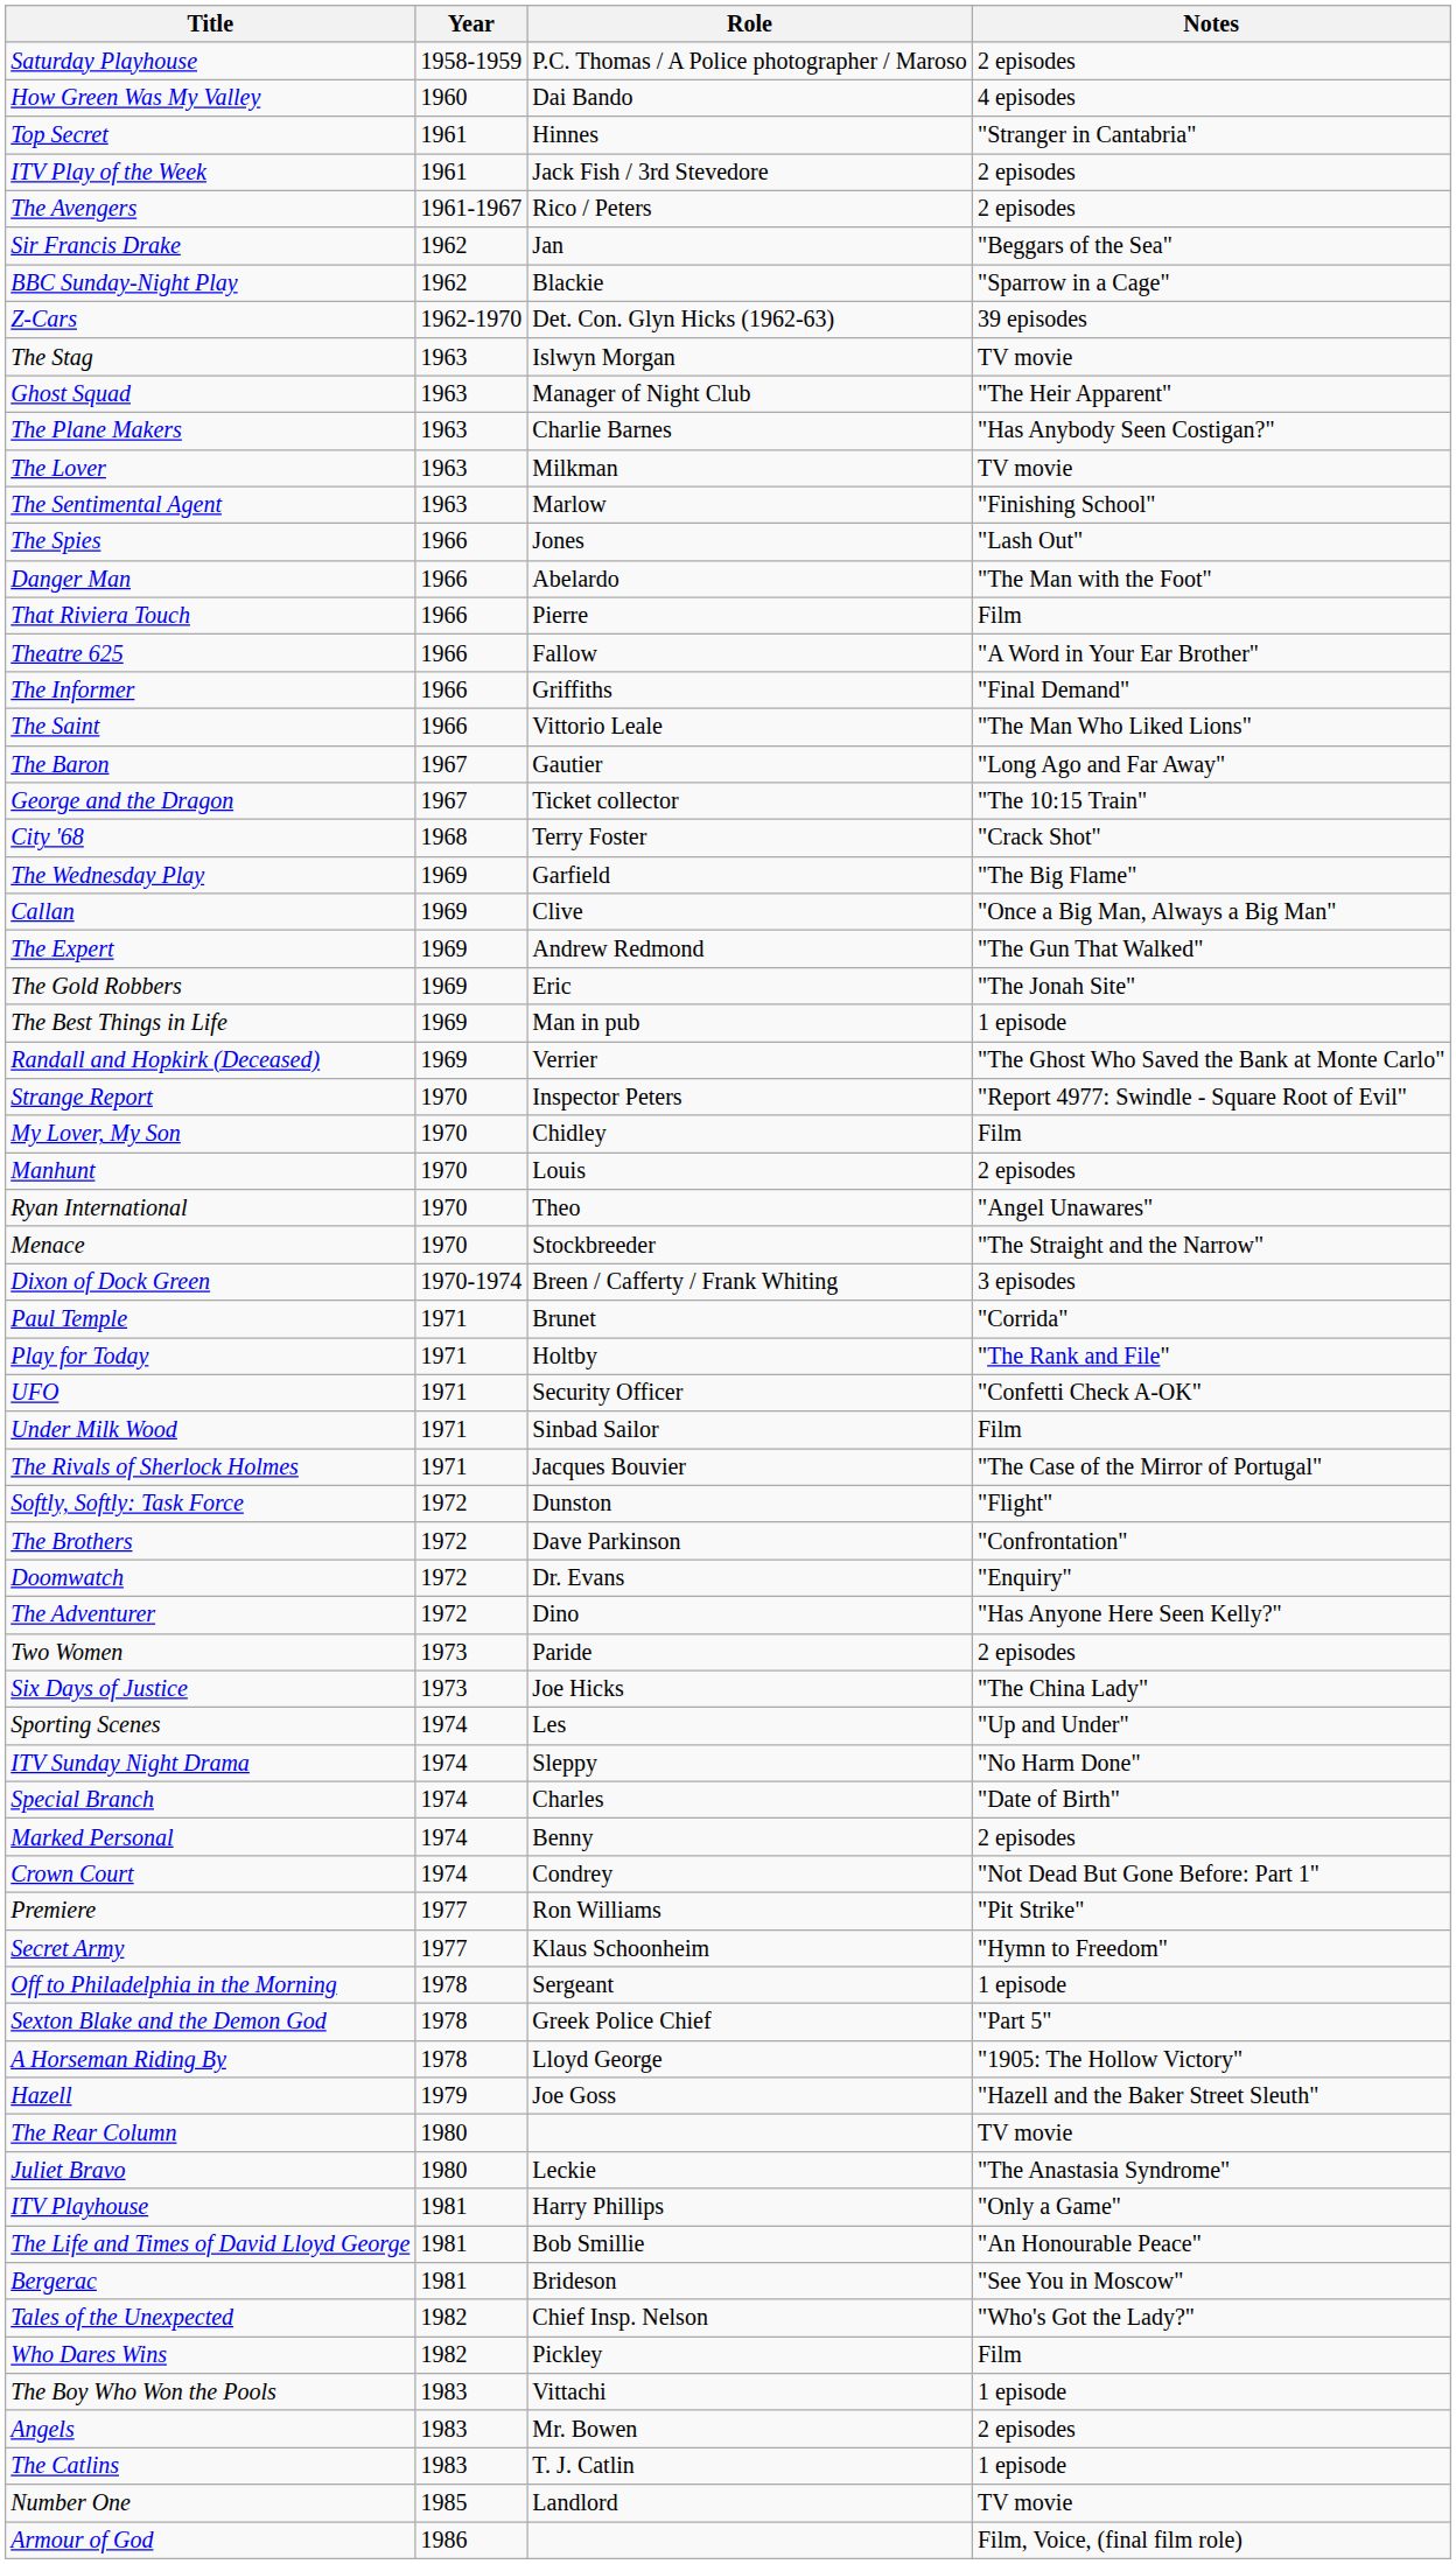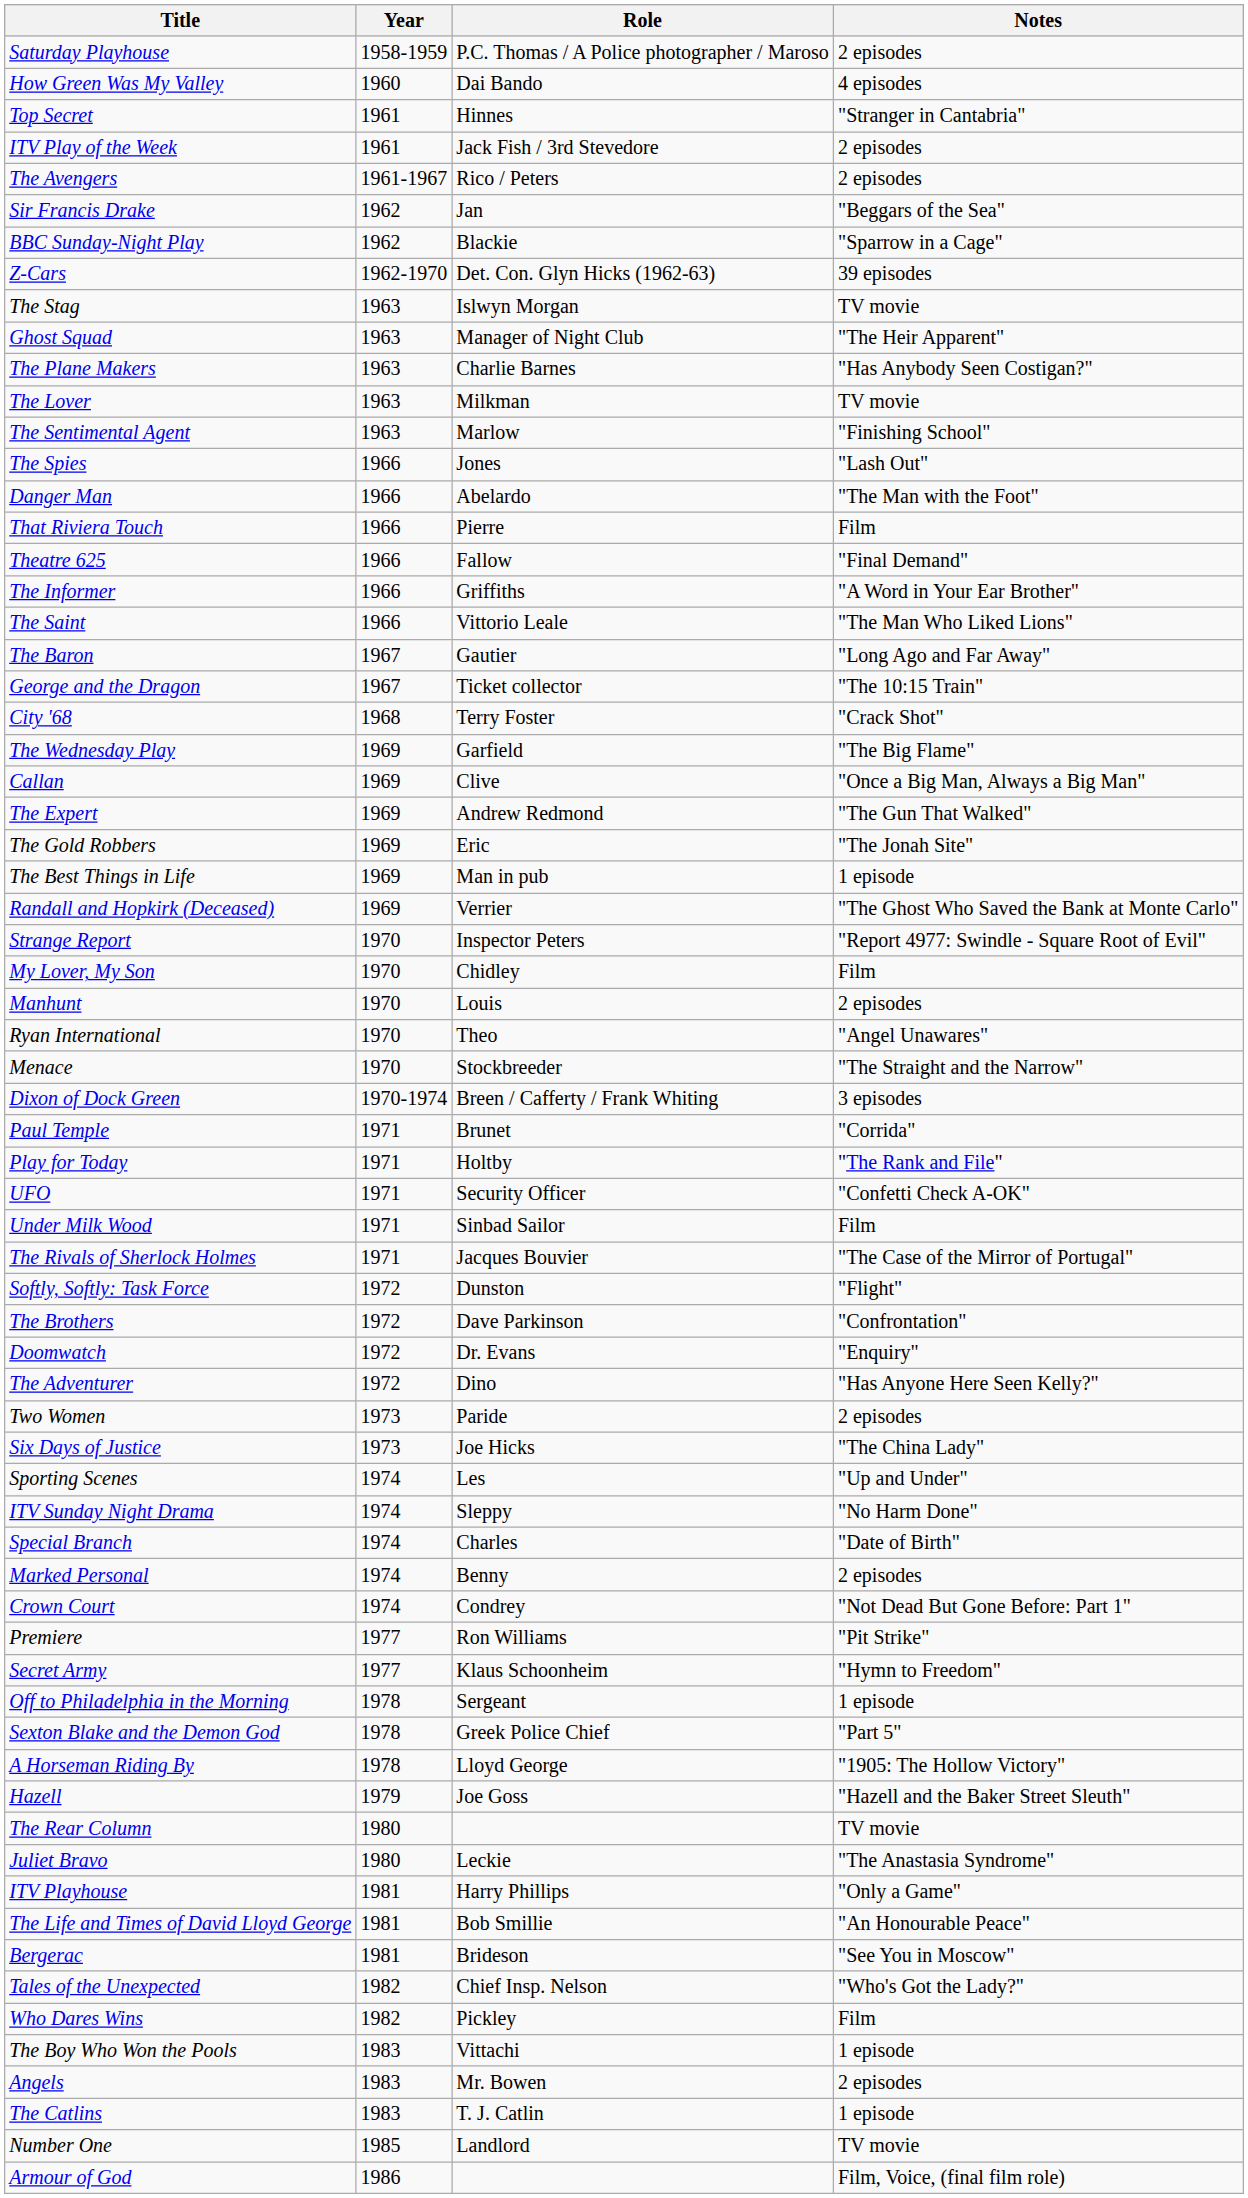 <table class="wikitable">
 <tr style="background:#ccc; text-align:center;">
 <th>Title</th>
 <th>Year</th>
 <th>Role</th>
 <th>Notes</th>
 </tr>
 <tr>
 <td><em><a href='#'>Saturday Playhouse</a></em></td>
 <td>1958-1959</td>
 <td>P.C. Thomas / A Police photographer / Maroso</td>
 <td>2 episodes</td>
 </tr>
 <tr>
 <td><em><a href='#'>How Green Was My Valley</a></em></td>
 <td>1960</td>
 <td>Dai Bando</td>
 <td>4 episodes</td>
 </tr>
 <tr>
 <td><em><a href='#'>Top Secret</a></em></td>
 <td>1961</td>
 <td>Hinnes</td>
 <td>"Stranger in Cantabria"</td>
 </tr>
 <tr>
 <td><em><a href='#'>ITV Play of the Week</a></em></td>
 <td>1961</td>
 <td>Jack Fish / 3rd Stevedore</td>
 <td>2 episodes</td>
 </tr>
 <tr>
 <td><em><a href='#'>The Avengers</a></em></td>
 <td>1961-1967</td>
 <td>Rico / Peters</td>
 <td>2 episodes</td>
 </tr>
 <tr>
 <td><em><a href='#'>Sir Francis Drake</a></em></td>
 <td>1962</td>
 <td>Jan</td>
 <td>"Beggars of the Sea"</td>
 </tr>
 <tr>
 <td><em><a href='#'>BBC Sunday-Night Play</a></em></td>
 <td>1962</td>
 <td>Blackie</td>
 <td>"Sparrow in a Cage"</td>
 </tr>
 <tr>
 <td><em><a href='#'>Z-Cars</a></em></td>
 <td>1962-1970</td>
 <td>Det. Con. Glyn Hicks (1962-63)</td>
 <td>39 episodes</td>
 </tr>
 <tr>
 <td><em>The Stag</em></td>
 <td>1963</td>
 <td>Islwyn Morgan</td>
 <td>TV movie</td>
 </tr>
 <tr>
 <td><em><a href='#'>Ghost Squad</a></em></td>
 <td>1963</td>
 <td>Manager of Night Club</td>
 <td>"The Heir Apparent"</td>
 </tr>
 <tr>
 <td><em><a href='#'>The Plane Makers</a></em></td>
 <td>1963</td>
 <td>Charlie Barnes</td>
 <td>"Has Anybody Seen Costigan?"</td>
 </tr>
 <tr>
 <td><em><a href='#'>The Lover</a></em></td>
 <td>1963</td>
 <td>Milkman</td>
 <td>TV movie</td>
 </tr>
 <tr>
 <td><em><a href='#'>The Sentimental Agent</a></em></td>
 <td>1963</td>
 <td>Marlow</td>
 <td>"Finishing School"</td>
 </tr>
 <tr>
 <td><em><a href='#'>The Spies</a></em></td>
 <td>1966</td>
 <td>Jones</td>
 <td>"Lash Out"</td>
 </tr>
 <tr>
 <td><em><a href='#'>Danger Man</a></em></td>
 <td>1966</td>
 <td>Abelardo</td>
 <td>"The Man with the Foot"</td>
 </tr>
 <tr>
 <td><em><a href='#'>That Riviera Touch</a></em></td>
 <td>1966</td>
 <td>Pierre</td>
 <td>Film</td>
 </tr>
 <tr>
 <td><em><a href='#'>Theatre 625</a></em></td>
 <td>1966</td>
 <td>Fallow</td>
-<td>"A Word in Your Ear Brother"</td>
+<td>"Final Demand"</td>
 </tr>
 <tr>
 <td><em><a href='#'>The Informer</a></em></td>
 <td>1966</td>
 <td>Griffiths</td>
-<td>"Final Demand"</td>
+<td>"A Word in Your Ear Brother"</td>
 </tr>
 <tr>
 <td><em><a href='#'>The Saint</a></em></td>
 <td>1966</td>
 <td>Vittorio Leale</td>
 <td>"The Man Who Liked Lions"</td>
 </tr>
 <tr>
 <td><em><a href='#'>The Baron</a></em></td>
 <td>1967</td>
 <td>Gautier</td>
 <td>"Long Ago and Far Away"</td>
 </tr>
 <tr>
 <td><em><a href='#'>George and the Dragon</a></em></td>
 <td>1967</td>
 <td>Ticket collector</td>
 <td>"The 10:15 Train"</td>
 </tr>
 <tr>
 <td><em><a href='#'>City '68</a></em></td>
 <td>1968</td>
 <td>Terry Foster</td>
 <td>"Crack Shot"</td>
 </tr>
 <tr>
 <td><em><a href='#'>The Wednesday Play</a></em></td>
 <td>1969</td>
 <td>Garfield</td>
 <td>"The Big Flame"</td>
 </tr>
 <tr>
 <td><em><a href='#'>Callan</a></em></td>
 <td>1969</td>
 <td>Clive</td>
 <td>"Once a Big Man, Always a Big Man"</td>
 </tr>
 <tr>
 <td><em><a href='#'>The Expert</a></em></td>
 <td>1969</td>
 <td>Andrew Redmond</td>
 <td>"The Gun That Walked"</td>
 </tr>
 <tr>
 <td><em>The Gold Robbers</em></td>
 <td>1969</td>
 <td>Eric</td>
 <td>"The Jonah Site"</td>
 </tr>
 <tr>
 <td><em>The Best Things in Life</em></td>
 <td>1969</td>
 <td>Man in pub</td>
 <td>1 episode</td>
 </tr>
 <tr>
 <td><em><a href='#'>Randall and Hopkirk (Deceased)</a></em></td>
 <td>1969</td>
 <td>Verrier</td>
 <td>"The Ghost Who Saved the Bank at Monte Carlo"</td>
 </tr>
 <tr>
 <td><em><a href='#'>Strange Report</a></em></td>
 <td>1970</td>
 <td>Inspector Peters</td>
 <td>"Report 4977: Swindle - Square Root of Evil"</td>
 </tr>
 <tr>
 <td><em><a href='#'>My Lover, My Son</a></em></td>
 <td>1970</td>
 <td>Chidley</td>
 <td>Film</td>
 </tr>
 <tr>
 <td><em><a href='#'>Manhunt</a></em></td>
 <td>1970</td>
 <td>Louis</td>
 <td>2 episodes</td>
 </tr>
 <tr>
 <td><em>Ryan International</em></td>
 <td>1970</td>
 <td>Theo</td>
 <td>"Angel Unawares"</td>
 </tr>
 <tr>
 <td><em>Menace</em></td>
 <td>1970</td>
 <td>Stockbreeder</td>
 <td>"The Straight and the Narrow"</td>
 </tr>
 <tr>
 <td><em><a href='#'>Dixon of Dock Green</a></em></td>
 <td>1970-1974</td>
 <td>Breen / Cafferty / Frank Whiting</td>
 <td>3 episodes</td>
 </tr>
 <tr>
 <td><em><a href='#'>Paul Temple</a></em></td>
 <td>1971</td>
 <td>Brunet</td>
 <td>"Corrida"</td>
 </tr>
 <tr>
 <td><em><a href='#'>Play for Today</a></em></td>
 <td>1971</td>
 <td>Holtby</td>
 <td>"<a href='#'>The Rank and File</a>"</td>
 </tr>
 <tr>
 <td><em><a href='#'>UFO</a></em></td>
 <td>1971</td>
 <td>Security Officer</td>
 <td>"Confetti Check A-OK"</td>
 </tr>
 <tr>
 <td><em><a href='#'>Under Milk Wood</a></em></td>
 <td>1971</td>
 <td>Sinbad Sailor</td>
 <td>Film</td>
 </tr>
 <tr>
 <td><em><a href='#'>The Rivals of Sherlock Holmes</a></em></td>
 <td>1971</td>
 <td>Jacques Bouvier</td>
 <td>"The Case of the Mirror of Portugal"</td>
 </tr>
 <tr>
 <td><em><a href='#'>Softly, Softly: Task Force</a></em></td>
 <td>1972</td>
 <td>Dunston</td>
 <td>"Flight"</td>
 </tr>
 <tr>
 <td><em><a href='#'>The Brothers</a></em></td>
 <td>1972</td>
 <td>Dave Parkinson</td>
 <td>"Confrontation"</td>
 </tr>
 <tr>
 <td><em><a href='#'>Doomwatch</a></em></td>
 <td>1972</td>
 <td>Dr. Evans</td>
 <td>"Enquiry"</td>
 </tr>
 <tr>
 <td><em><a href='#'>The Adventurer</a></em></td>
 <td>1972</td>
 <td>Dino</td>
 <td>"Has Anyone Here Seen Kelly?"</td>
 </tr>
 <tr>
 <td><em>Two Women</em></td>
 <td>1973</td>
 <td>Paride</td>
 <td>2 episodes</td>
 </tr>
 <tr>
 <td><em><a href='#'>Six Days of Justice</a></em></td>
 <td>1973</td>
 <td>Joe Hicks</td>
 <td>"The China Lady"</td>
 </tr>
 <tr>
 <td><em>Sporting Scenes</em></td>
 <td>1974</td>
 <td>Les</td>
 <td>"Up and Under"</td>
 </tr>
 <tr>
 <td><em><a href='#'>ITV Sunday Night Drama</a></em></td>
 <td>1974</td>
 <td>Sleppy</td>
 <td>"No Harm Done"</td>
 </tr>
 <tr>
 <td><em><a href='#'>Special Branch</a></em></td>
 <td>1974</td>
 <td>Charles</td>
 <td>"Date of Birth"</td>
 </tr>
 <tr>
 <td><em><a href='#'>Marked Personal</a></em></td>
 <td>1974</td>
 <td>Benny</td>
 <td>2 episodes</td>
 </tr>
 <tr>
 <td><em><a href='#'>Crown Court</a></em></td>
 <td>1974</td>
 <td>Condrey</td>
 <td>"Not Dead But Gone Before: Part 1"</td>
 </tr>
 <tr>
 <td><em>Premiere</em></td>
 <td>1977</td>
 <td>Ron Williams</td>
 <td>"Pit Strike"</td>
 </tr>
 <tr>
 <td><em><a href='#'>Secret Army</a></em></td>
 <td>1977</td>
 <td>Klaus Schoonheim</td>
 <td>"Hymn to Freedom"</td>
 </tr>
 <tr>
 <td><em><a href='#'>Off to Philadelphia in the Morning</a></em></td>
 <td>1978</td>
 <td>Sergeant</td>
 <td>1 episode</td>
 </tr>
 <tr>
 <td><em><a href='#'>Sexton Blake and the Demon God</a></em></td>
 <td>1978</td>
 <td>Greek Police Chief</td>
 <td>"Part 5"</td>
 </tr>
 <tr>
 <td><em><a href='#'>A Horseman Riding By</a></em></td>
 <td>1978</td>
 <td>Lloyd George</td>
 <td>"1905: The Hollow Victory"</td>
 </tr>
 <tr>
 <td><em><a href='#'>Hazell</a></em></td>
 <td>1979</td>
 <td>Joe Goss</td>
 <td>"Hazell and the Baker Street Sleuth"</td>
 </tr>
 <tr>
 <td><em><a href='#'>The Rear Column</a></em></td>
 <td>1980</td>
 <td></td>
 <td>TV movie</td>
 </tr>
 <tr>
 <td><em><a href='#'>Juliet Bravo</a></em></td>
 <td>1980</td>
 <td>Leckie</td>
 <td>"The Anastasia Syndrome"</td>
 </tr>
 <tr>
 <td><em><a href='#'>ITV Playhouse</a></em></td>
 <td>1981</td>
 <td>Harry Phillips</td>
 <td>"Only a Game"</td>
 </tr>
 <tr>
 <td><em><a href='#'>The Life and Times of David Lloyd George</a></em></td>
 <td>1981</td>
 <td>Bob Smillie</td>
 <td>"An Honourable Peace"</td>
 </tr>
 <tr>
 <td><em><a href='#'>Bergerac</a></em></td>
 <td>1981</td>
 <td>Brideson</td>
 <td>"See You in Moscow"</td>
 </tr>
 <tr>
 <td><em><a href='#'>Tales of the Unexpected</a></em></td>
 <td>1982</td>
 <td>Chief Insp. Nelson</td>
 <td>"Who's Got the Lady?"</td>
 </tr>
 <tr>
 <td><em><a href='#'>Who Dares Wins</a></em></td>
 <td>1982</td>
 <td>Pickley</td>
 <td>Film</td>
 </tr>
 <tr>
 <td><em>The Boy Who Won the Pools</em></td>
 <td>1983</td>
 <td>Vittachi</td>
 <td>1 episode</td>
 </tr>
 <tr>
 <td><em><a href='#'>Angels</a></em></td>
 <td>1983</td>
 <td>Mr. Bowen</td>
 <td>2 episodes</td>
 </tr>
 <tr>
 <td><em><a href='#'>The Catlins</a></em></td>
 <td>1983</td>
 <td>T. J. Catlin</td>
 <td>1 episode</td>
 </tr>
 <tr>
 <td><em>Number One</em></td>
 <td>1985</td>
 <td>Landlord</td>
 <td>TV movie</td>
 </tr>
 <tr>
 <td><em><a href='#'>Armour of God</a></em></td>
 <td>1986</td>
 <td></td>
 <td>Film, Voice, (final film role)</td>
 </tr>
 </table>
